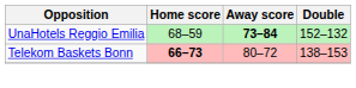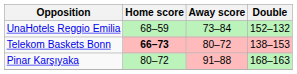 <table class="wikitable" style="text-align: center;">
 <tr>
 <th>Opposition</th>
 <th>Home score</th>
 <th>Away score</th>
 <th>Double</th>
 </tr>
 <tr>
 <td align="left"> <a href='#'>UnaHotels Reggio Emilia</a></td>
 <td bgcolor=#BBF3BB>68–59</td>
-<td bgcolor=#BBF3BB><strong>73–84</strong></td>
+<td bgcolor=#BBF3BB>73–84</td>
 <td bgcolor=#BBF3BB>152–132</td>
 </tr>
 <tr>
 <td align="left"> <a href='#'>Telekom Baskets Bonn</a></td>
 <td bgcolor=#FFBBBB><strong>66–73</strong></td>
 <td bgcolor=#FFBBBB>80–72</td>
 <td bgcolor=#FFBBBB>138–153</td>
 </tr>
 <tr>
+<td align="left"> <a href='#'>Pinar Karşıyaka</a></td>
+<td bgcolor=#BBF3BB>80–72</td>
+<td bgcolor=#FFBBBB>91–88</td>
+<td bgcolor=#BBF3BB>168–163</td>
+</tr>
+<tr>
 </tr>
 </table>
